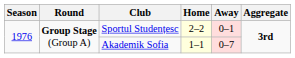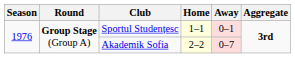 <table class="wikitable">
 <tr>
 <th>Season</th>
 <th>Round</th>
 <th>Club</th>
 <th>Home</th>
 <th>Away</th>
 <th>Aggregate</th>
 </tr>
 <tr>
 <td rowspan="2" style="text-align:center;"><a href='#'>1976</a></td>
 <td rowspan="2" style="text-align:center;"><strong>Group Stage</strong><br>(Group A)</td>
 <td> <a href='#'>Sportul Studențesc</a></td>
-<td style="text-align:center; background:#ffd;">2–2</td>
+<td style="text-align:center; background:#ffd;">1–1</td>
 <td style="text-align:center; background:#fdd;">0–1</td>
 <td rowspan="4" style="text-align:center;"><strong>3rd</strong></td>
 </tr>
 <tr>
 <td> <a href='#'>Akademik Sofia</a></td>
-<td style="text-align:center; background:#ffd;">1–1</td>
+<td style="text-align:center; background:#ffd;">2–2</td>
 <td style="text-align:center; background:#fdd;">0–7</td>
 </tr>
 </table>
